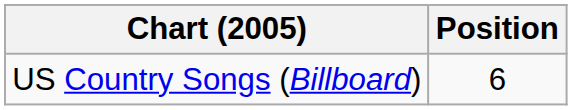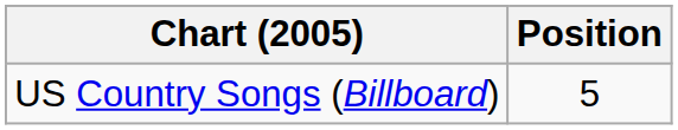 <table class="wikitable sortable">
 <tr>
 <th scope="col">Chart (2005)</th>
 <th scope="col">Position</th>
 </tr>
 <tr>
 <td>US <a href='#'>Country Songs</a> (<em><a href='#'>Billboard</a></em>)</td>
-<td align="center">6</td>
+<td align="center">5</td>
 </tr>
 </table>
